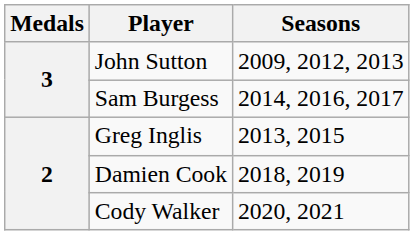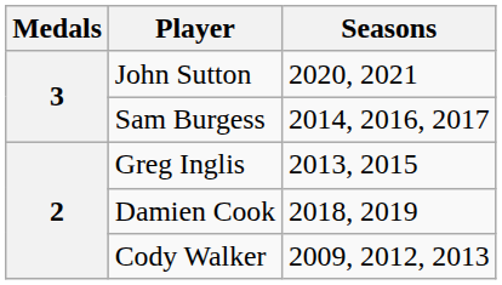 <table class="wikitable">
 <tr>
 <th>Medals</th>
 <th>Player</th>
 <th>Seasons</th>
 </tr>
 <tr>
 <th rowspan="2">3</th>
 <td>John Sutton</td>
-<td>2009, 2012, 2013</td>
+<td>2020, 2021</td>
 </tr>
 <tr>
 <td>Sam Burgess</td>
 <td>2014, 2016, 2017</td>
 </tr>
 <tr>
 <th rowspan="3">2</th>
 <td>Greg Inglis</td>
 <td>2013, 2015</td>
 </tr>
 <tr>
 <td>Damien Cook</td>
 <td>2018, 2019</td>
 </tr>
 <tr>
 <td>Cody Walker</td>
-<td>2020, 2021</td>
+<td>2009, 2012, 2013</td>
 </tr>
 </table>
